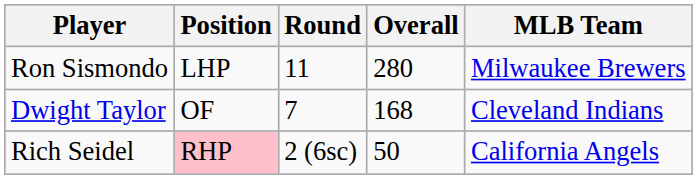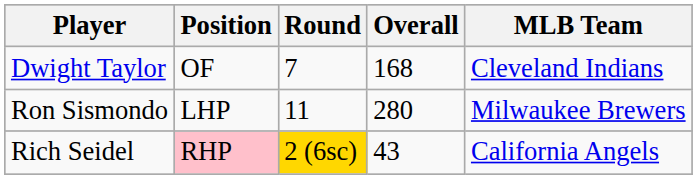 <table class="wikitable">
 <tr>
 <th>Player</th>
 <th>Position</th>
 <th>Round</th>
 <th>Overall</th>
 <th>MLB Team</th>
 </tr>
 <tr>
+<td><a href='#'>Dwight Taylor</a></td>
+<td>OF</td>
+<td>7</td>
+<td>168</td>
+<td><a href='#'>Cleveland Indians</a></td>
+</tr>
+<tr>
 <td>Ron Sismondo</td>
 <td>LHP</td>
 <td>11</td>
 <td>280</td>
 <td><a href='#'>Milwaukee Brewers</a></td>
 </tr>
 <tr>
-<td><a href='#'>Dwight Taylor</a></td>
-<td>OF</td>
-<td>7</td>
-<td>168</td>
-<td><a href='#'>Cleveland Indians</a></td>
-</tr>
-<tr>
 <td>Rich Seidel</td>
 <td style="background: pink;">RHP</td>
-<td>2 (6sc)</td>
-<td>50</td>
+<td style="background: gold;">2 (6sc)</td>
+<td>43</td>
 <td><a href='#'>California Angels</a></td>
 </tr>
 </table>
